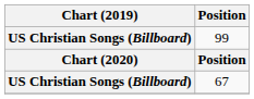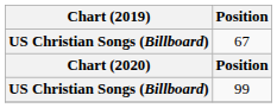 <table class="wikitable plainrowheaders" style="text-align:center">
 <tr>
 <th scope="col">Chart (2019)</th>
 <th scope="col">Position</th>
 </tr>
 <tr>
 <th scope="row">US Christian Songs (<em>Billboard</em>)</th>
-<td>99</td>
+<td>67</td>
 </tr>
 <tr>
 <th scope="col">Chart (2020)</th>
 <th scope="col">Position</th>
 </tr>
 <tr>
 <th scope="row">US Christian Songs (<em>Billboard</em>)</th>
-<td>67</td>
+<td>99</td>
 </tr>
 <tr>
 </tr>
 </table>
